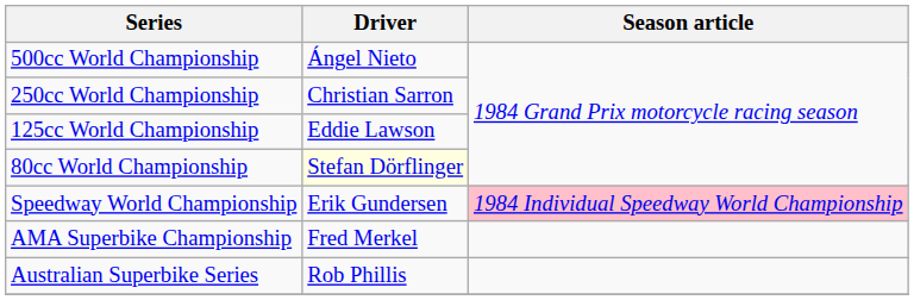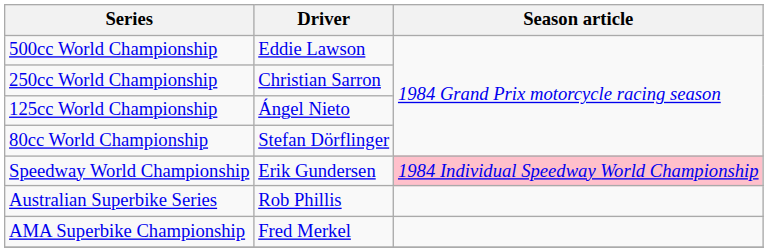 <table class="wikitable" style="font-size: 87%;">
 <tr>
 <th>Series</th>
 <th>Driver</th>
 <th>Season article</th>
 </tr>
 <tr>
 <td><a href='#'>500cc World Championship</a></td>
-<td> <a href='#'>Ángel Nieto</a></td>
+<td> <a href='#'>Eddie Lawson</a></td>
 <td rowspan=4><em><a href='#'>1984 Grand Prix motorcycle racing season</a></em></td>
 </tr>
 <tr>
 <td><a href='#'>250cc World Championship</a></td>
 <td> <a href='#'>Christian Sarron</a></td>
 </tr>
 <tr>
 <td><a href='#'>125cc World Championship</a></td>
-<td> <a href='#'>Eddie Lawson</a></td>
+<td> <a href='#'>Ángel Nieto</a></td>
 </tr>
 <tr>
 <td><a href='#'>80cc World Championship</a></td>
-<td style="background: lightyellow;"> <a href='#'>Stefan Dörflinger</a></td>
+<td> <a href='#'>Stefan Dörflinger</a></td>
 </tr>
 <tr>
 <td><a href='#'>Speedway World Championship</a></td>
 <td> <a href='#'>Erik Gundersen</a></td>
 <td style="background: pink;"><em><a href='#'>1984 Individual Speedway World Championship</a></em></td>
 </tr>
 <tr>
+<td><a href='#'>Australian Superbike Series</a></td>
+<td> <a href='#'>Rob Phillis</a></td>
+<td></td>
+</tr>
+<tr>
 <td><a href='#'>AMA Superbike Championship</a></td>
 <td> <a href='#'>Fred Merkel</a></td>
 <td></td>
 </tr>
 <tr>
-<td><a href='#'>Australian Superbike Series</a></td>
-<td> <a href='#'>Rob Phillis</a></td>
-<td></td>
-</tr>
-<tr>
 </tr>
 </table>
